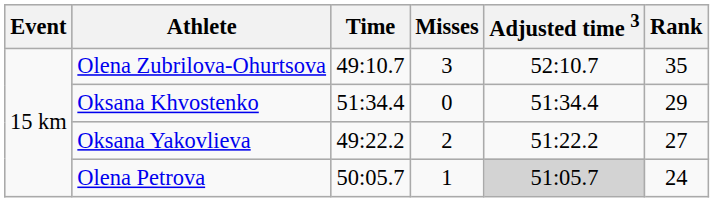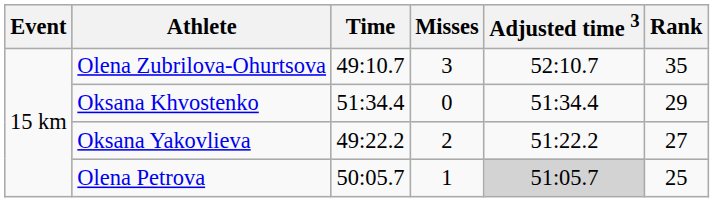 <table class="wikitable" style="font-size:90%">
 <tr>
 <th>Event</th>
 <th>Athlete</th>
 <th>Time</th>
 <th>Misses</th>
 <th>Adjusted time <sup>3</sup></th>
 <th>Rank</th>
 </tr>
 <tr>
 <td rowspan="4">15 km</td>
 <td><a href='#'>Olena Zubrilova-Ohurtsova</a></td>
 <td align="center">49:10.7</td>
 <td align="center">3</td>
 <td align="center">52:10.7</td>
 <td align="center">35</td>
 </tr>
 <tr>
 <td><a href='#'>Oksana Khvostenko</a></td>
 <td align="center">51:34.4</td>
 <td align="center">0</td>
 <td align="center">51:34.4</td>
 <td align="center">29</td>
 </tr>
 <tr>
 <td><a href='#'>Oksana Yakovlieva</a></td>
 <td align="center">49:22.2</td>
 <td align="center">2</td>
 <td align="center">51:22.2</td>
 <td align="center">27</td>
 </tr>
 <tr>
 <td><a href='#'>Olena Petrova</a></td>
 <td align="center">50:05.7</td>
 <td align="center">1</td>
 <td align="center" style="background: lightgrey;">51:05.7</td>
-<td align="center">24</td>
+<td align="center">25</td>
 </tr>
 </table>
